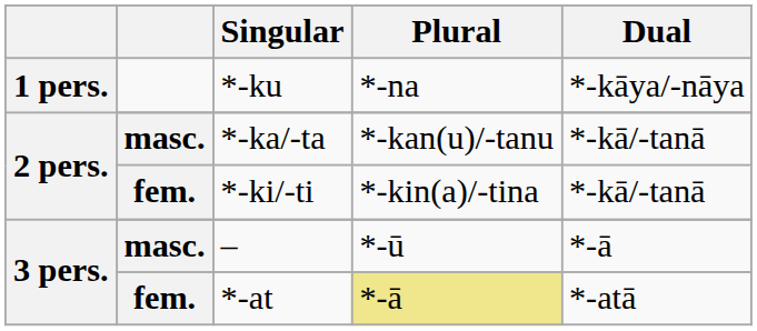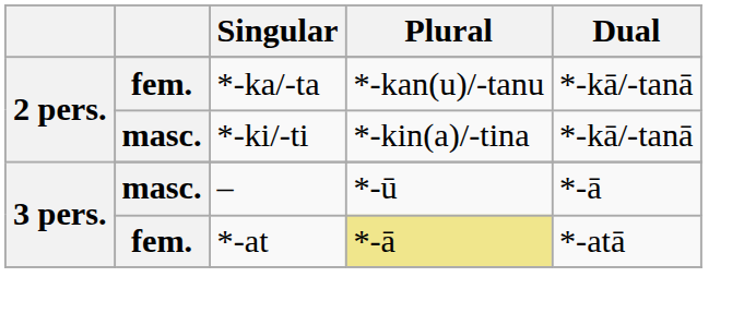 <table class="wikitable">
 <tr>
 <th></th>
 <th></th>
 <th>Singular</th>
 <th>Plural</th>
 <th>Dual</th>
 </tr>
 <tr>
-<th>1 pers.</th>
-<td></td>
-<td>*-ku</td>
-<td>*-na</td>
-<td>*-kāya/-nāya</td>
-</tr>
-<tr>
 <th rowspan=3>2 pers.</th>
 </tr>
 <tr>
-<th>masc.</th>
+<th>fem.</th>
 <td>*-ka/-ta</td>
 <td>*-kan(u)/-tanu</td>
 <td>*-kā/-tanā</td>
 </tr>
 <tr>
-<th>fem.</th>
+<th>masc.</th>
 <td>*-ki/-ti</td>
 <td>*-kin(a)/-tina</td>
 <td>*-kā/-tanā</td>
 </tr>
 <tr>
 <th rowspan=3>3 pers.</th>
 </tr>
 <tr>
 <th>masc.</th>
 <td>–</td>
 <td>*-ū</td>
 <td>*-ā</td>
 </tr>
 <tr>
 <th>fem.</th>
 <td>*-at</td>
 <td style="background: khaki;">*-ā</td>
 <td>*-atā</td>
 </tr>
 </table>
